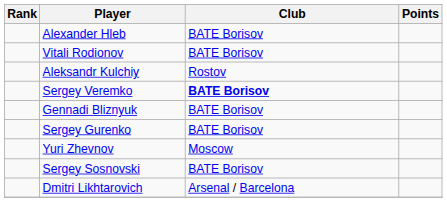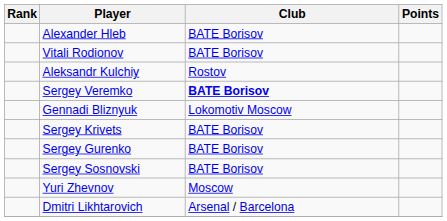 <table class="wikitable" style="font-size:95%;">
 <tr>
 <th>Rank</th>
 <th width="175pt">Player</th>
 <th width="260pt">Club</th>
 <th>Points</th>
 </tr>
 <tr>
 <td></td>
 <td><a href='#'>Alexander Hleb</a></td>
 <td> <a href='#'>BATE Borisov</a></td>
 <td></td>
 </tr>
 <tr>
 <td></td>
 <td><a href='#'>Vitali Rodionov</a></td>
 <td> <a href='#'>BATE Borisov</a></td>
 <td></td>
 </tr>
 <tr>
 <td></td>
 <td><a href='#'>Aleksandr Kulchiy</a></td>
 <td> <a href='#'>Rostov</a></td>
 <td></td>
 </tr>
 <tr>
 <td></td>
 <td><a href='#'>Sergey Veremko</a></td>
 <td><strong> <a href='#'>BATE Borisov</a></strong></td>
 <td></td>
 </tr>
 <tr>
 <td></td>
 <td><a href='#'>Gennadi Bliznyuk</a></td>
+<td> <a href='#'>Lokomotiv Moscow</a></td>
+<td></td>
+</tr>
+<tr>
+<td></td>
+<td><a href='#'>Sergey Krivets</a></td>
 <td> <a href='#'>BATE Borisov</a></td>
 <td></td>
 </tr>
 <tr>
 <td></td>
 <td><a href='#'>Sergey Gurenko</a></td>
 <td> <a href='#'>BATE Borisov</a></td>
 <td></td>
 </tr>
 <tr>
 <td></td>
-<td><a href='#'>Yuri Zhevnov</a></td>
-<td> <a href='#'>Moscow</a></td>
+<td><a href='#'>Sergey Sosnovski</a></td>
+<td> <a href='#'>BATE Borisov</a></td>
 <td></td>
 </tr>
 <tr>
 <td></td>
-<td><a href='#'>Sergey Sosnovski</a></td>
-<td> <a href='#'>BATE Borisov</a></td>
+<td><a href='#'>Yuri Zhevnov</a></td>
+<td> <a href='#'>Moscow</a></td>
 <td></td>
 </tr>
 <tr>
 <td></td>
 <td><a href='#'>Dmitri Likhtarovich</a></td>
 <td> <a href='#'>Arsenal</a> /  <a href='#'>Barcelona</a></td>
 <td></td>
 </tr>
 <tr>
 </tr>
 </table>
